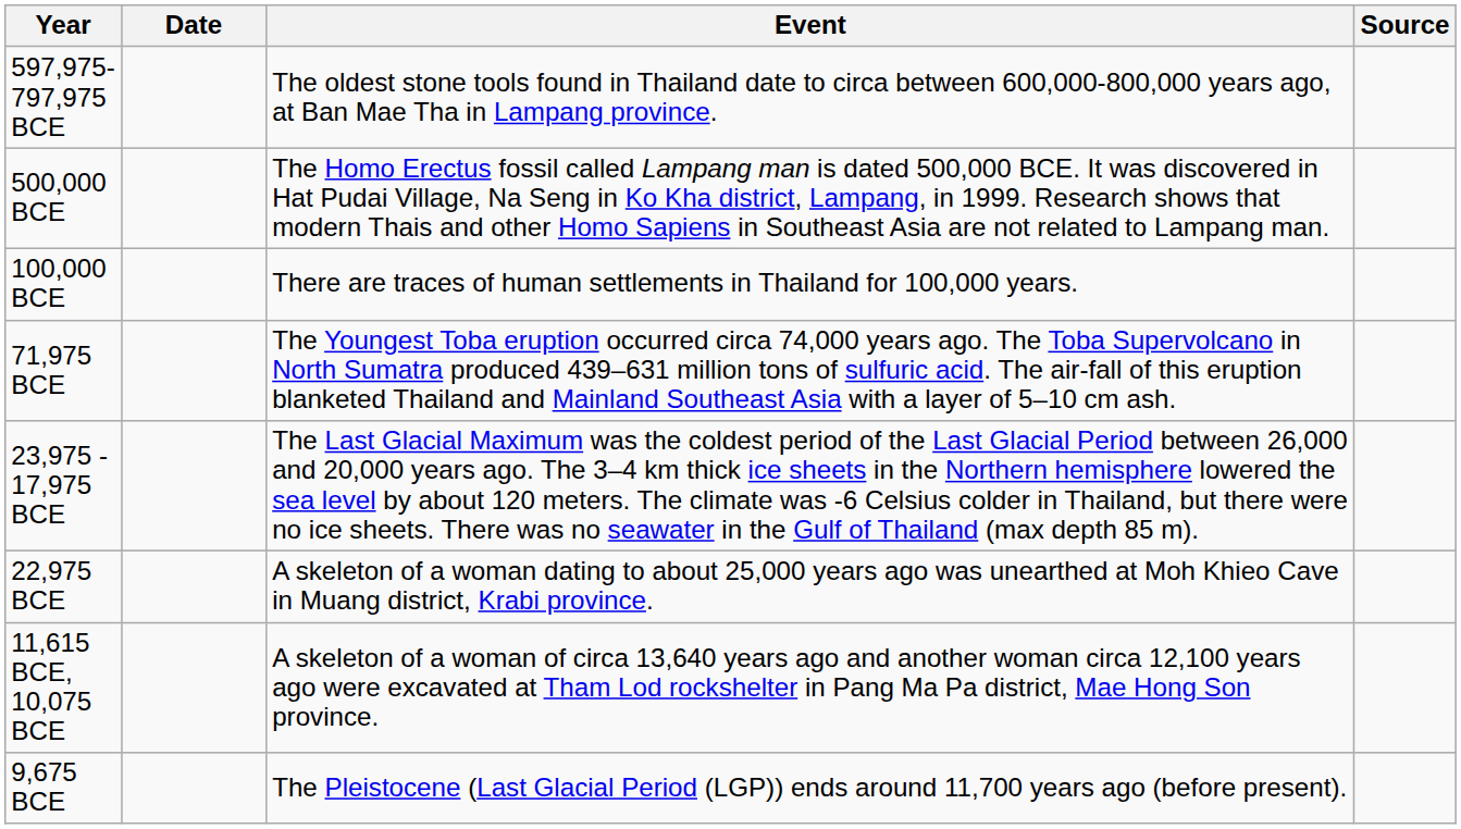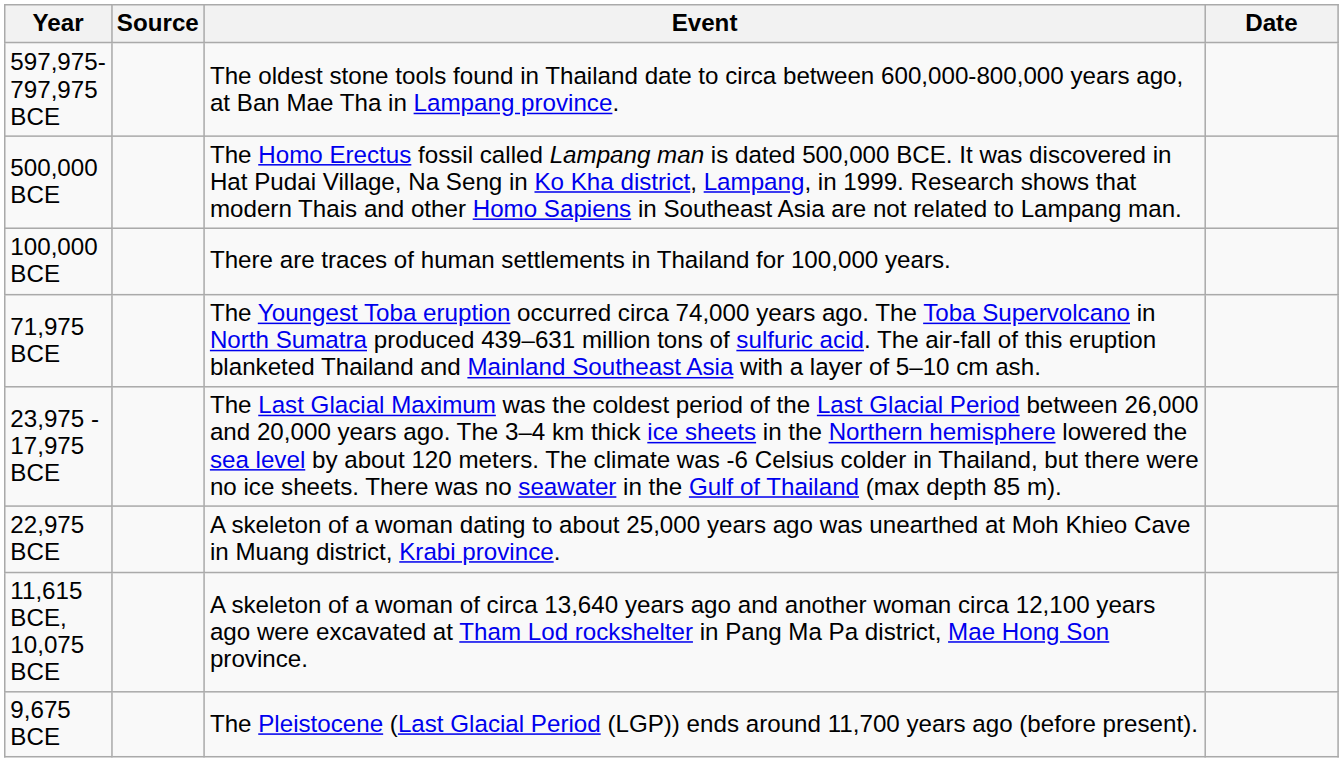 <table class="wikitable" width="100%">
 <tr>
 <th style="width:6%">Year</th>
+<th>Source</th>
+<th>Event</th>
 <th style="width:10%">Date</th>
-<th>Event</th>
-<th>Source</th>
 </tr>
 <tr>
 <td>597,975-797,975 BCE</td>
 <td></td>
 <td>The oldest stone tools found in Thailand date to circa between 600,000-800,000 years ago, at Ban Mae Tha in <a href='#'>Lampang province</a>.</td>
 <td></td>
 </tr>
 <tr>
 <td>500,000 BCE</td>
 <td></td>
 <td>The <a href='#'>Homo Erectus</a> fossil called <em>Lampang man</em> is dated 500,000 BCE. It was discovered in Hat Pudai Village, Na Seng in <a href='#'>Ko Kha district</a>, <a href='#'>Lampang</a>, in 1999. Research shows that modern Thais and other <a href='#'>Homo Sapiens</a> in Southeast Asia are not related to Lampang man.</td>
 <td></td>
 </tr>
 <tr>
 <td>100,000 BCE</td>
 <td></td>
 <td>There are traces of human settlements in Thailand for 100,000 years.</td>
 <td></td>
 </tr>
 <tr>
 <td>71,975 BCE</td>
 <td></td>
 <td>The <a href='#'>Youngest Toba eruption</a> occurred circa 74,000 years ago. The <a href='#'>Toba Supervolcano</a> in <a href='#'>North Sumatra</a> produced 439–631 million tons of <a href='#'>sulfuric acid</a>. The air-fall of this eruption blanketed Thailand and <a href='#'>Mainland Southeast Asia</a> with a layer of 5–10 cm ash.</td>
 <td></td>
 </tr>
 <tr>
 <td>23,975 - 17,975 BCE</td>
 <td></td>
 <td>The <a href='#'>Last Glacial Maximum</a> was the coldest period of the <a href='#'>Last Glacial Period</a> between 26,000 and 20,000 years ago. The 3–4 km thick <a href='#'>ice sheets</a> in the <a href='#'>Northern hemisphere</a> lowered the <a href='#'>sea level</a> by about 120 meters. The climate was -6 Celsius colder in Thailand, but there were no ice sheets. There was no <a href='#'>seawater</a> in the <a href='#'>Gulf of Thailand</a> (max depth 85 m).</td>
 <td></td>
 </tr>
 <tr>
 <td>22,975 BCE</td>
 <td></td>
 <td>A skeleton of a woman dating to about 25,000 years ago was unearthed at Moh Khieo Cave in Muang district, <a href='#'>Krabi province</a>.</td>
 <td></td>
 </tr>
 <tr>
 <td>11,615 BCE, 10,075 BCE</td>
 <td></td>
 <td>A skeleton of a woman of circa 13,640 years ago and another woman circa 12,100 years ago were excavated at <a href='#'>Tham Lod rockshelter</a> in Pang Ma Pa district, <a href='#'>Mae Hong Son</a> province.</td>
 <td></td>
 </tr>
 <tr>
 <td>9,675 BCE</td>
 <td></td>
 <td>The <a href='#'>Pleistocene</a> (<a href='#'>Last Glacial Period</a> (LGP)) ends around 11,700 years ago (before present).</td>
 <td></td>
 </tr>
 </table>
